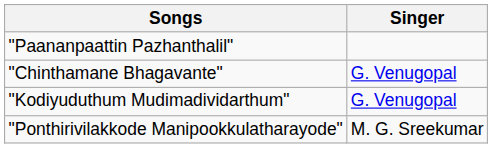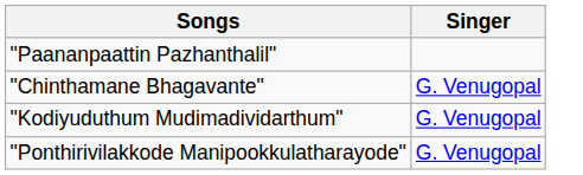 <table class="wikitable">
 <tr>
 <th>Songs</th>
 <th>Singer</th>
 </tr>
 <tr>
 <td>"Paananpaattin Pazhanthalil"</td>
 <td></td>
 </tr>
 <tr>
 <td>"Chinthamane Bhagavante"</td>
 <td><a href='#'>G. Venugopal</a></td>
 </tr>
 <tr>
 <td>"Kodiyuduthum Mudimadividarthum"</td>
 <td><a href='#'>G. Venugopal</a></td>
 </tr>
 <tr>
 <td>"Ponthirivilakkode Manipookkulatharayode"</td>
-<td>M. G. Sreekumar</td>
+<td><a href='#'>G. Venugopal</a></td>
 </tr>
 </table>
